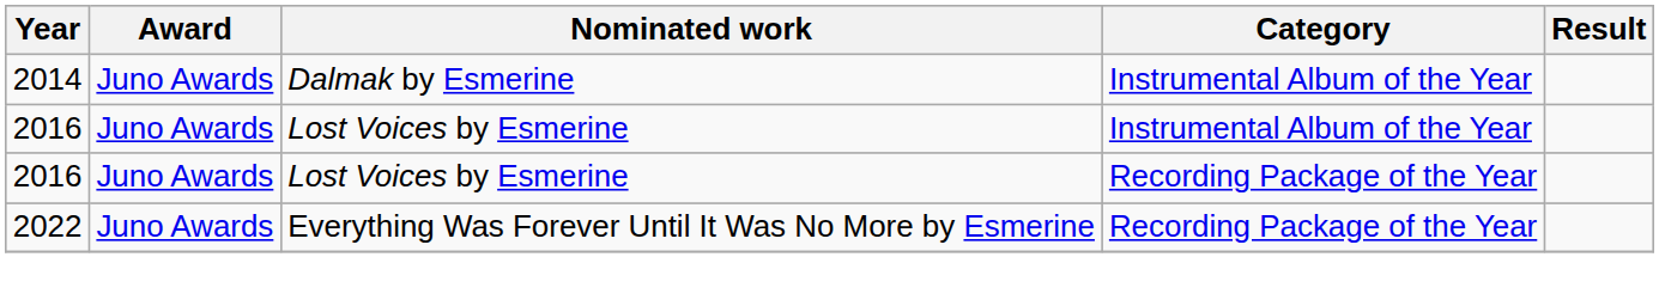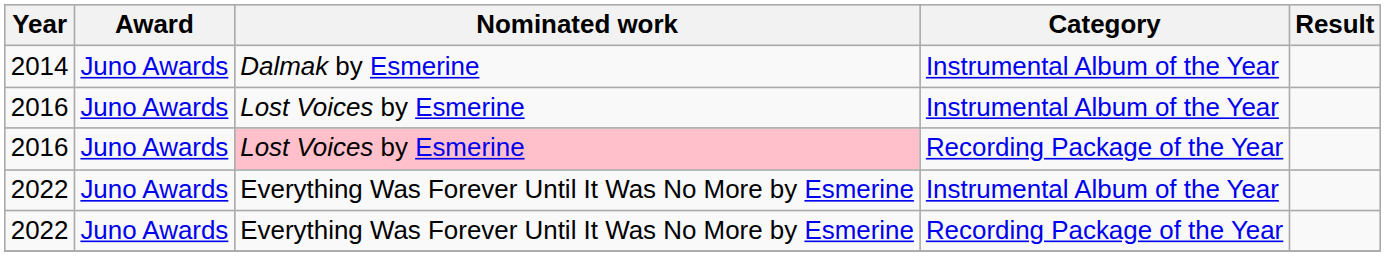 <table class="wikitable">
 <tr>
 <th>Year</th>
 <th>Award</th>
 <th>Nominated work</th>
 <th>Category</th>
 <th>Result</th>
 </tr>
 <tr>
 <td rowspan="1">2014</td>
 <td rowspan="1"><a href='#'>Juno Awards</a></td>
 <td><em>Dalmak</em> by <a href='#'>Esmerine</a></td>
 <td><a href='#'>Instrumental Album of the Year</a></td>
 <td></td>
 </tr>
 <tr>
 <td rowspan="1">2016</td>
 <td rowspan="1"><a href='#'>Juno Awards</a></td>
 <td><em>Lost Voices</em> by <a href='#'>Esmerine</a></td>
 <td><a href='#'>Instrumental Album of the Year</a></td>
 <td></td>
 </tr>
 <tr>
 <td rowspan="1">2016</td>
 <td rowspan="1"><a href='#'>Juno Awards</a></td>
-<td><em>Lost Voices</em> by <a href='#'>Esmerine</a></td>
+<td style="background: pink;"><em>Lost Voices</em> by <a href='#'>Esmerine</a></td>
 <td><a href='#'>Recording Package of the Year</a></td>
+<td></td>
+</tr>
+<tr>
+<td rowspan="1">2022</td>
+<td rowspan="1"><a href='#'>Juno Awards</a></td>
+<td>Everything Was Forever Until It Was No More by <a href='#'>Esmerine</a></td>
+<td><a href='#'>Instrumental Album of the Year</a></td>
 <td></td>
 </tr>
 <tr>
 <td rowspan="1">2022</td>
 <td rowspan="1"><a href='#'>Juno Awards</a></td>
 <td>Everything Was Forever Until It Was No More by <a href='#'>Esmerine</a></td>
 <td><a href='#'>Recording Package of the Year</a></td>
 <td></td>
 </tr>
 <tr }>
 </tr>
 </table>
